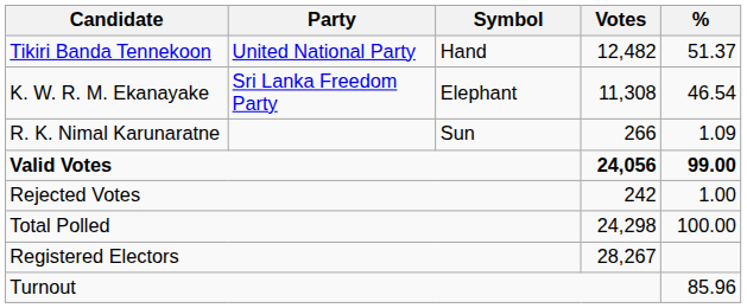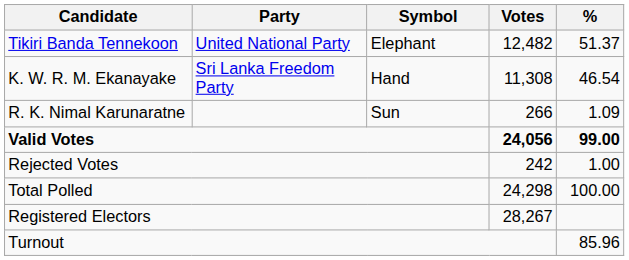 <table class="wikitable" border="1" style="text-align:right;">
 <tr>
 <th align=left width="190">Candidate</th>
 <th align=left width="180">Party</th>
 <th align=left width="120">Symbol</th>
 <th align=left width="60">Votes</th>
 <th align=left width="60">%</th>
 </tr>
 <tr>
 <td align=left><a href='#'>Tikiri Banda Tennekoon</a></td>
 <td align=left><a href='#'>United National Party</a></td>
-<td align=left>Hand</td>
+<td align=left>Elephant</td>
 <td align=right>12,482</td>
 <td align=right>51.37</td>
 </tr>
 <tr>
 <td align=left>K. W. R. M. Ekanayake</td>
 <td align=left><a href='#'>Sri Lanka Freedom Party</a></td>
-<td align=left>Elephant</td>
+<td align=left>Hand</td>
 <td align=right>11,308</td>
 <td align=right>46.54</td>
 </tr>
 <tr>
 <td align=left>R. K. Nimal Karunaratne</td>
 <td></td>
 <td align=left>Sun</td>
 <td align=right>266</td>
 <td align=right>1.09</td>
 </tr>
 <tr>
 <td align=left colspan=3><strong>Valid Votes</strong></td>
 <td align=right><strong>24,056</strong></td>
 <td align=right><strong>99.00</strong></td>
 </tr>
 <tr>
 <td align=left colspan=3>Rejected Votes</td>
 <td align=right>242</td>
 <td align=right>1.00</td>
 </tr>
 <tr>
 <td align=left colspan=3>Total Polled</td>
 <td align=right>24,298</td>
 <td align=right>100.00</td>
 </tr>
 <tr>
 <td align=left colspan=3>Registered Electors</td>
 <td align=right>28,267</td>
 <td></td>
 </tr>
 <tr>
 <td align=left colspan=4>Turnout</td>
 <td align=right>85.96</td>
 </tr>
 </table>
